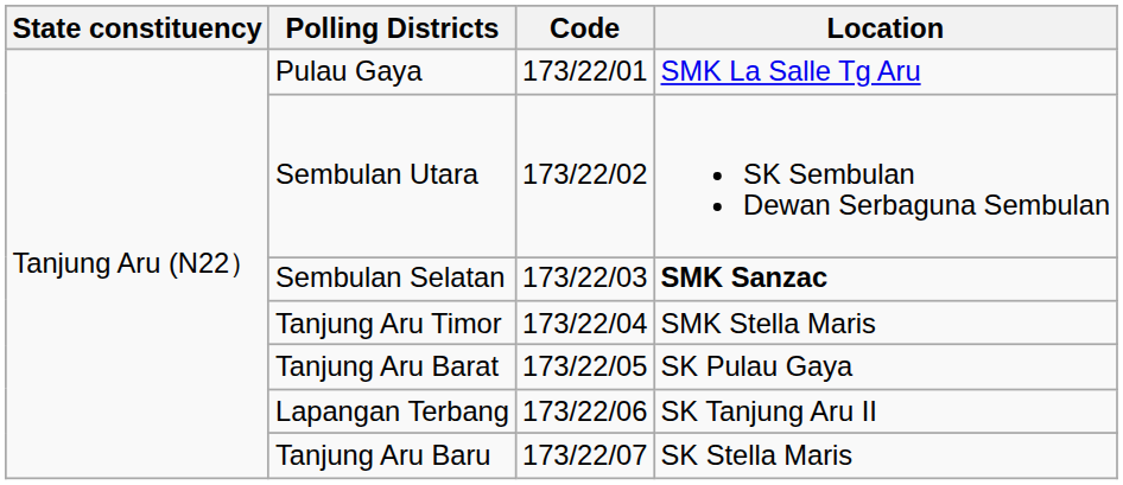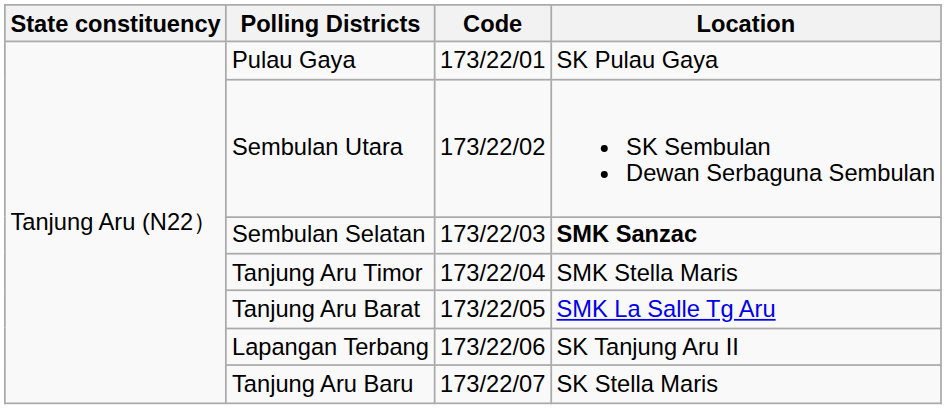 <table class="wikitable sortable mw-collapsible" style="white-space:nowrap;font-size:85%">
 <tr>
 <th>State constituency</th>
 <th>Polling Districts</th>
 <th>Code</th>
 <th>Location</th>
 </tr>
 <tr>
 <td rowspan="7">Tanjung Aru (N22）</td>
 <td>Pulau Gaya</td>
 <td>173/22/01</td>
-<td><a href='#'>SMK La Salle Tg Aru</a></td>
+<td>SK Pulau Gaya</td>
 </tr>
 <tr>
 <td>Sembulan Utara</td>
 <td>173/22/02</td>
 <td><br><ul><li>SK Sembulan</li><li>Dewan Serbaguna Sembulan</li></ul></td>
 </tr>
 <tr>
 <td>Sembulan Selatan</td>
 <td>173/22/03</td>
 <td><strong>SMK Sanzac</strong></td>
 </tr>
 <tr>
 <td>Tanjung Aru Timor</td>
 <td>173/22/04</td>
 <td>SMK Stella Maris</td>
 </tr>
 <tr>
 <td>Tanjung Aru Barat</td>
 <td>173/22/05</td>
-<td>SK Pulau Gaya</td>
+<td><a href='#'>SMK La Salle Tg Aru</a></td>
 </tr>
 <tr>
 <td>Lapangan Terbang</td>
 <td>173/22/06</td>
 <td>SK Tanjung Aru II</td>
 </tr>
 <tr>
 <td>Tanjung Aru Baru</td>
 <td>173/22/07</td>
 <td>SK Stella Maris</td>
 </tr>
 </table>
